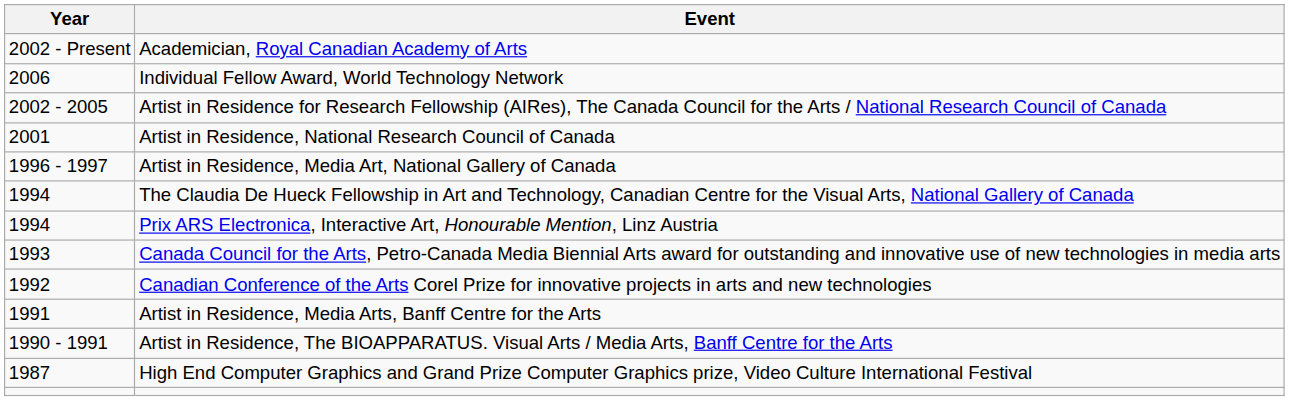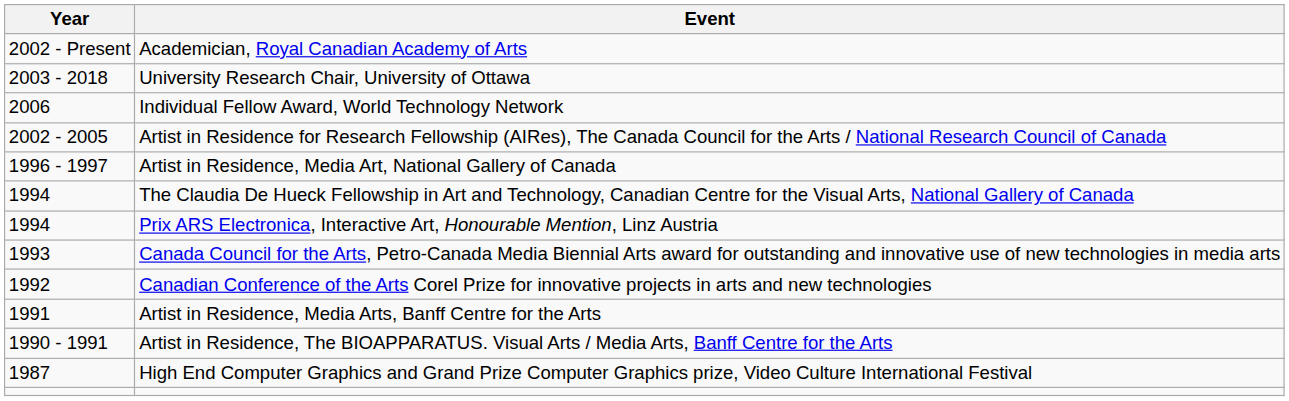 <table class="wikitable">
 <tr>
 <th>Year</th>
 <th>Event</th>
 </tr>
 <tr>
 <td>2002 - Present</td>
 <td>Academician, <a href='#'>Royal Canadian Academy of Arts</a></td>
 </tr>
 <tr>
+<td>2003 - 2018</td>
+<td>University Research Chair, University of Ottawa</td>
+</tr>
+<tr>
 <td>2006</td>
 <td>Individual Fellow Award, World Technology Network</td>
 </tr>
 <tr>
 <td>2002 - 2005</td>
 <td>Artist in Residence for Research Fellowship (AIRes), The Canada Council for the Arts / <a href='#'>National Research Council of Canada</a></td>
-</tr>
-<tr>
-<td>2001</td>
-<td>Artist in Residence, National Research Council of Canada</td>
 </tr>
 <tr>
 <td>1996 - 1997</td>
 <td>Artist in Residence, Media Art, National Gallery of Canada</td>
 </tr>
 <tr>
 <td>1994</td>
 <td>The Claudia De Hueck Fellowship in Art and Technology, Canadian Centre for the Visual Arts, <a href='#'>National Gallery of Canada</a></td>
 </tr>
 <tr>
 <td>1994</td>
 <td><a href='#'>Prix ARS Electronica</a>, Interactive Art, <em>Honourable Mention</em>, Linz Austria</td>
 </tr>
 <tr>
 <td>1993</td>
 <td><a href='#'>Canada Council for the Arts</a>, Petro-Canada Media Biennial Arts award for outstanding and innovative use of new technologies in media arts</td>
 </tr>
 <tr>
 <td>1992</td>
 <td><a href='#'>Canadian Conference of the Arts</a> Corel Prize for innovative projects in arts and new technologies</td>
 </tr>
 <tr>
 <td>1991</td>
 <td>Artist in Residence, Media Arts, Banff Centre for the Arts</td>
 </tr>
 <tr>
 <td>1990 - 1991</td>
 <td>Artist in Residence, The BIOAPPARATUS. Visual Arts / Media Arts, <a href='#'>Banff Centre for the Arts</a></td>
 </tr>
 <tr>
 <td>1987</td>
 <td>High End Computer Graphics and Grand Prize Computer Graphics prize, Video Culture International Festival</td>
 </tr>
 <tr>
 <td></td>
 </tr>
 </table>
